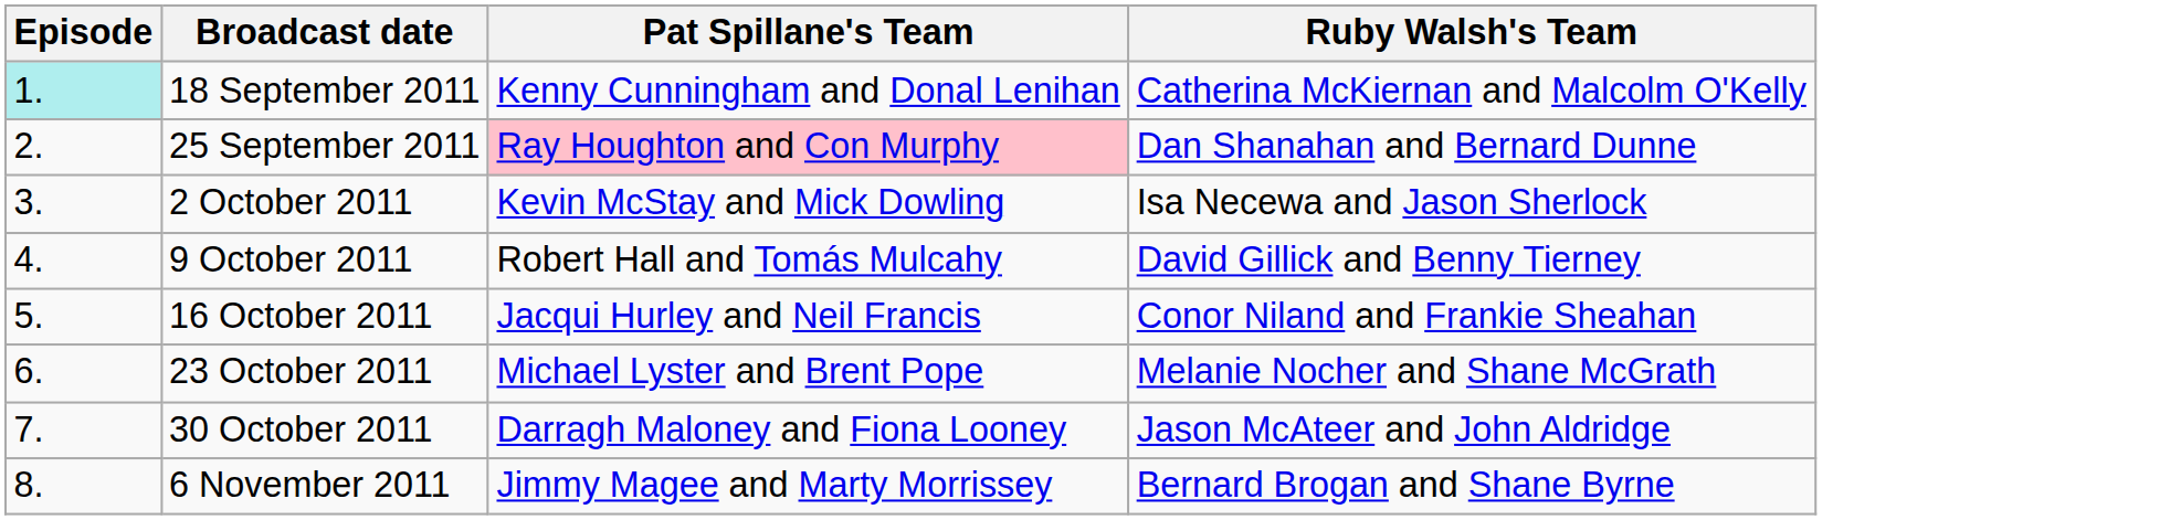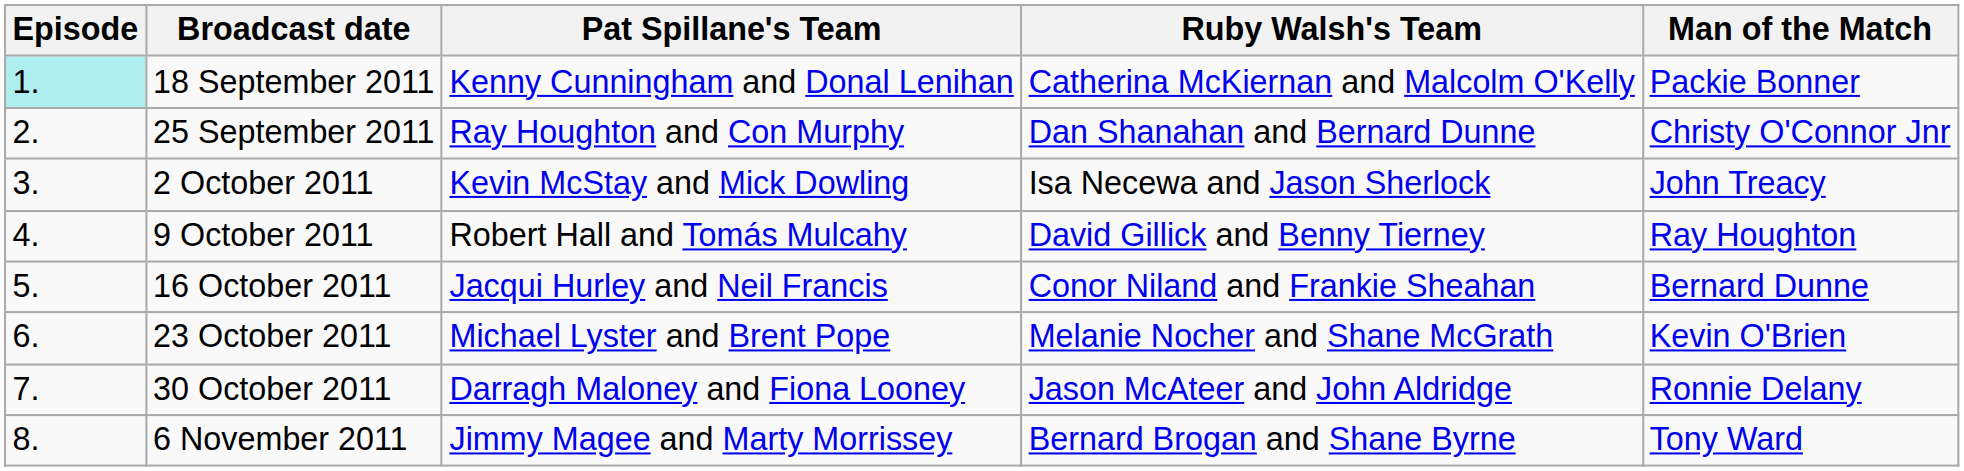 <table class="wikitable">
 <tr>
 <th>Episode</th>
 <th>Broadcast date</th>
 <th>Pat Spillane's Team</th>
 <th>Ruby Walsh's Team</th>
+<th>Man of the Match</th>
 </tr>
 <tr>
 <td style="background: paleturquoise;">1.</td>
 <td>18 September 2011</td>
 <td><a href='#'>Kenny Cunningham</a> and <a href='#'>Donal Lenihan</a></td>
 <td><a href='#'>Catherina McKiernan</a> and <a href='#'>Malcolm O'Kelly</a></td>
+<td><a href='#'>Packie Bonner</a></td>
 </tr>
 <tr>
 <td>2.</td>
 <td>25 September 2011</td>
-<td style="background: pink;"><a href='#'>Ray Houghton</a> and <a href='#'>Con Murphy</a></td>
+<td><a href='#'>Ray Houghton</a> and <a href='#'>Con Murphy</a></td>
 <td><a href='#'>Dan Shanahan</a> and <a href='#'>Bernard Dunne</a></td>
+<td><a href='#'>Christy O'Connor Jnr</a></td>
 </tr>
 <tr>
 <td>3.</td>
 <td>2 October 2011</td>
 <td><a href='#'>Kevin McStay</a> and <a href='#'>Mick Dowling</a></td>
 <td>Isa Necewa and <a href='#'>Jason Sherlock</a></td>
+<td><a href='#'>John Treacy</a></td>
 </tr>
 <tr>
 <td>4.</td>
 <td>9 October 2011</td>
 <td>Robert Hall  and <a href='#'>Tomás Mulcahy</a></td>
 <td><a href='#'>David Gillick</a> and <a href='#'>Benny Tierney</a></td>
+<td><a href='#'>Ray Houghton</a></td>
 </tr>
 <tr>
 <td>5.</td>
 <td>16 October 2011</td>
 <td><a href='#'>Jacqui Hurley</a> and <a href='#'>Neil Francis</a></td>
 <td><a href='#'>Conor Niland</a> and <a href='#'>Frankie Sheahan</a></td>
+<td><a href='#'>Bernard Dunne</a></td>
 </tr>
 <tr>
 <td>6.</td>
 <td>23 October 2011</td>
 <td><a href='#'>Michael Lyster</a> and <a href='#'>Brent Pope</a></td>
 <td><a href='#'>Melanie Nocher</a> and <a href='#'>Shane McGrath</a></td>
+<td><a href='#'>Kevin O'Brien</a></td>
 </tr>
 <tr>
 <td>7.</td>
 <td>30 October 2011</td>
 <td><a href='#'>Darragh Maloney</a> and <a href='#'>Fiona Looney</a></td>
 <td><a href='#'>Jason McAteer</a> and <a href='#'>John Aldridge</a></td>
+<td><a href='#'>Ronnie Delany</a></td>
 </tr>
 <tr>
 <td>8.</td>
 <td>6 November 2011</td>
 <td><a href='#'>Jimmy Magee</a> and <a href='#'>Marty Morrissey</a></td>
 <td><a href='#'>Bernard Brogan</a> and <a href='#'>Shane Byrne</a></td>
+<td><a href='#'>Tony Ward</a></td>
 </tr>
 </table>
